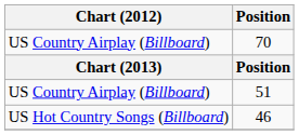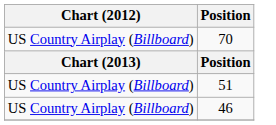 <table class="wikitable sortable">
 <tr>
 <th scope="col">Chart (2012)</th>
 <th scope="col">Position</th>
 </tr>
 <tr>
 <td>US <a href='#'>Country Airplay</a> (<em><a href='#'>Billboard</a></em>)</td>
 <td align="center">70</td>
 </tr>
 <tr>
 <th scope="col">Chart (2013)</th>
 <th scope="col">Position</th>
 </tr>
 <tr>
 <td>US <a href='#'>Country Airplay</a> (<em><a href='#'>Billboard</a></em>)</td>
 <td align="center">51</td>
 </tr>
 <tr>
-<td>US <a href='#'>Hot Country Songs</a> (<em><a href='#'>Billboard</a></em>)</td>
+<td>US <a href='#'>Country Airplay</a> (<em><a href='#'>Billboard</a></em>)</td>
 <td align="center">46</td>
 </tr>
 <tr>
 </tr>
 </table>
